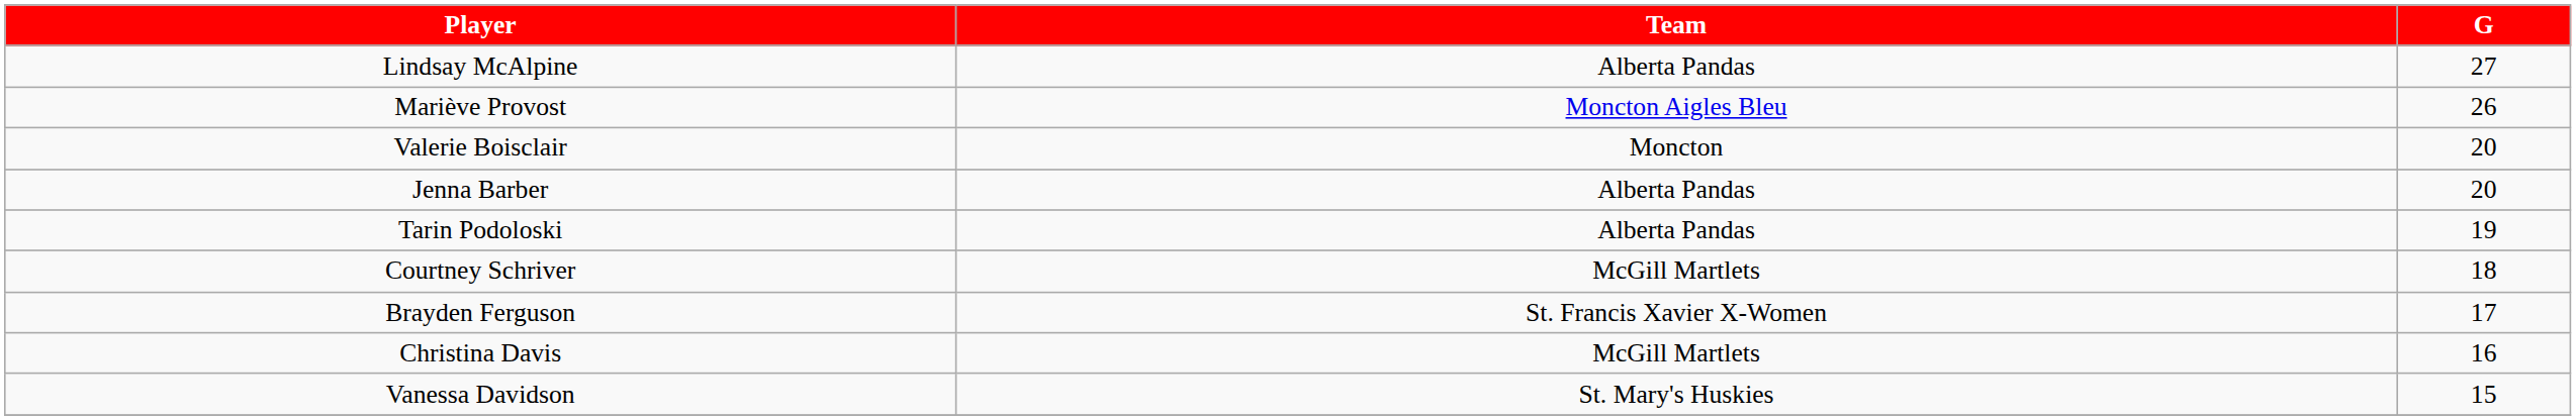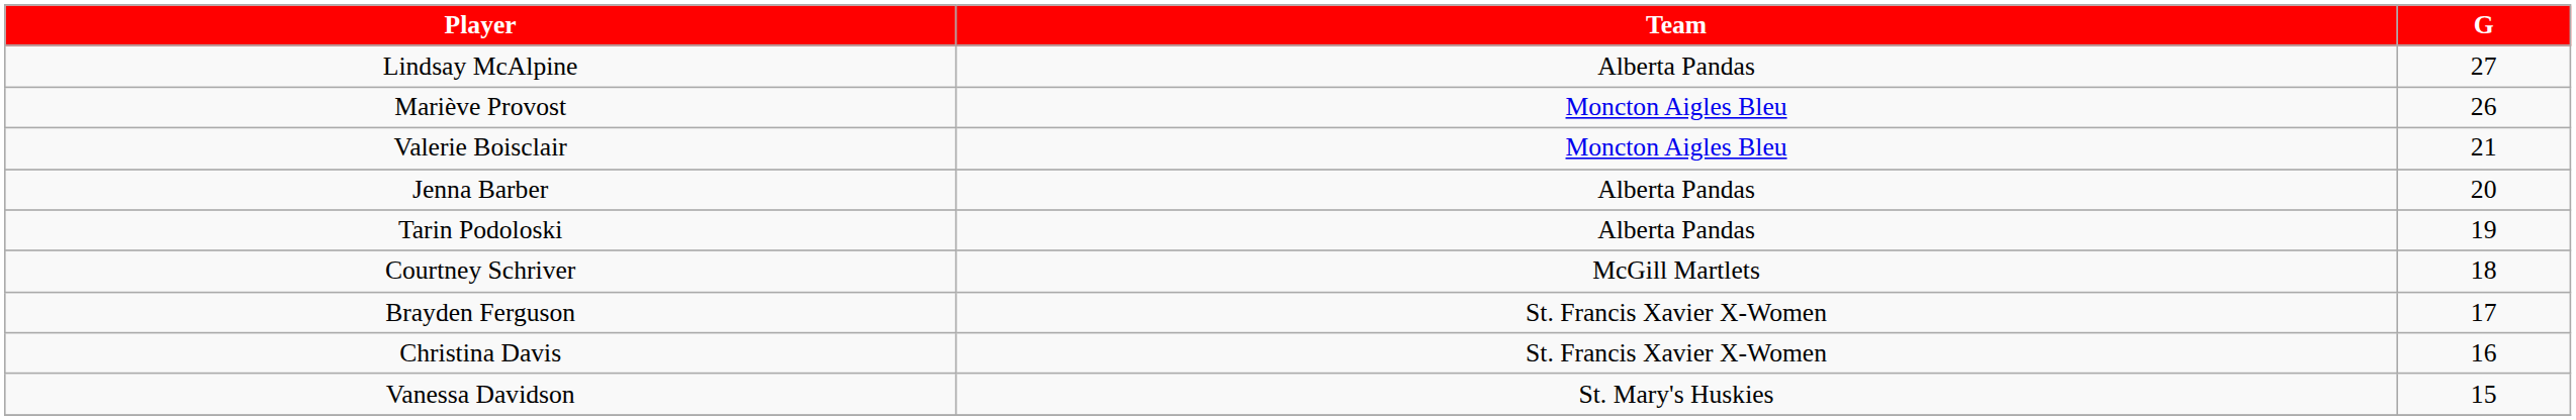 <table class="wikitable" width="80%">
 <tr align="center"  style="background:red;color:white;">
 <td><strong>Player</strong></td>
 <td><strong>Team</strong></td>
 <td><strong>G</strong></td>
 </tr>
 <tr align="center" bgcolor="">
 <td>Lindsay McAlpine</td>
 <td>Alberta Pandas</td>
 <td>27</td>
 </tr>
 <tr align="center" bgcolor="">
 <td>Mariève Provost</td>
 <td><a href='#'>Moncton Aigles Bleu</a></td>
 <td>26</td>
 </tr>
 <tr align="center" bgcolor="">
 <td>Valerie Boisclair</td>
-<td>Moncton</td>
-<td>20</td>
+<td><a href='#'>Moncton Aigles Bleu</a></td>
+<td>21</td>
 </tr>
 <tr align="center" bgcolor="">
 <td>Jenna Barber</td>
 <td>Alberta Pandas</td>
 <td>20</td>
 </tr>
 <tr align="center" bgcolor="">
 <td>Tarin Podoloski</td>
 <td>Alberta Pandas</td>
 <td>19</td>
 </tr>
 <tr align="center" bgcolor="">
 <td>Courtney Schriver</td>
 <td>McGill Martlets</td>
 <td>18</td>
 </tr>
 <tr align="center" bgcolor="">
 <td>Brayden Ferguson</td>
 <td>St. Francis Xavier X-Women</td>
 <td>17</td>
 </tr>
 <tr align="center" bgcolor="">
 <td>Christina Davis</td>
-<td>McGill Martlets</td>
+<td>St. Francis Xavier X-Women</td>
 <td>16</td>
 </tr>
 <tr align="center" bgcolor="">
 <td>Vanessa Davidson</td>
 <td>St. Mary's Huskies</td>
 <td>15</td>
 </tr>
 <tr align="center" bgcolor="">
 </tr>
 </table>
